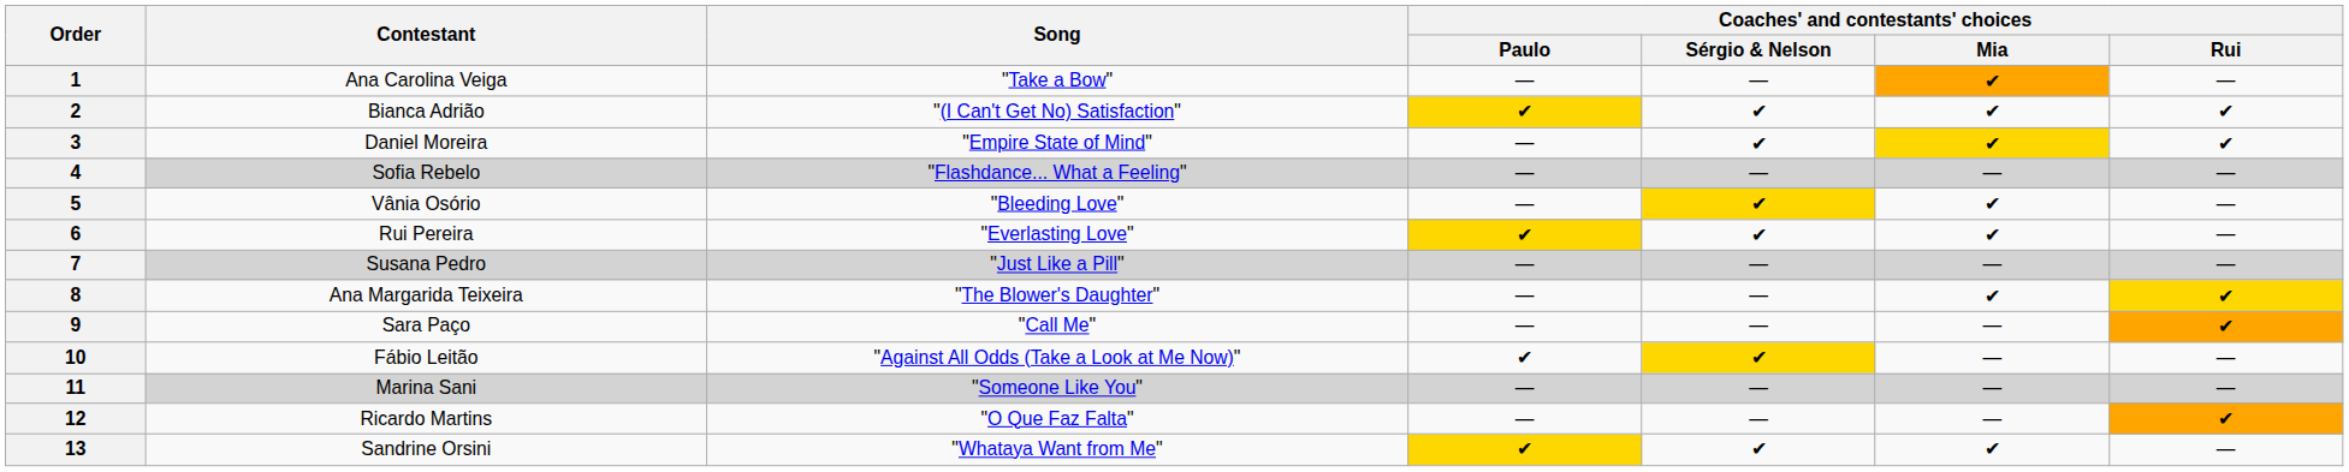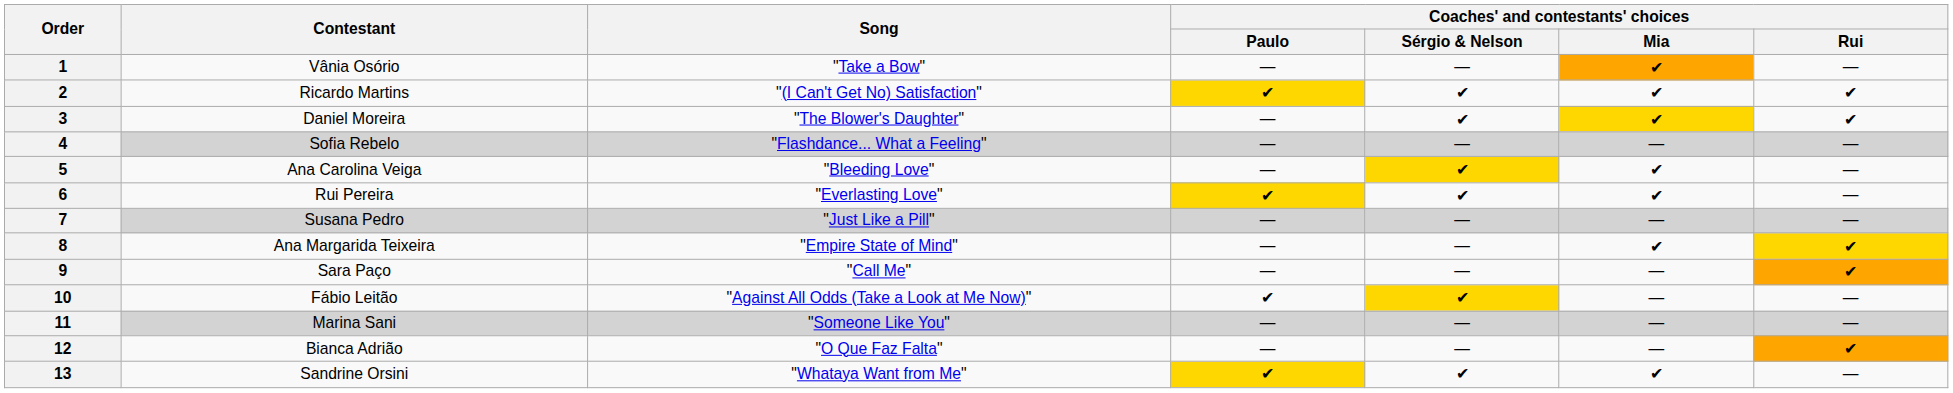 <table class="wikitable" style="text-align:center; width:100%">
 <tr>
 <th rowspan="2" width="03%">Order</th>
 <th rowspan="2" width="12%">Contestant</th>
 <th rowspan="2" width="15%">Song</th>
 <th colspan="4" width="24%">Coaches' and contestants' choices</th>
 </tr>
 <tr>
 <th width="05%">Paulo</th>
 <th width="05%">Sérgio & Nelson</th>
 <th width="05%">Mia</th>
 <th width="05%">Rui</th>
 </tr>
 <tr>
 <th>1</th>
-<td>Ana Carolina Veiga</td>
+<td>Vânia Osório</td>
 <td>"<a href='#'>Take a Bow</a>"</td>
 <td>—</td>
 <td>—</td>
 <td style="background:orange">✔</td>
 <td>—</td>
 </tr>
 <tr>
 <th>2</th>
-<td>Bianca Adrião</td>
+<td>Ricardo Martins</td>
 <td>"<a href='#'>(I Can't Get No) Satisfaction</a>"</td>
 <td style="background:gold">✔</td>
 <td>✔</td>
 <td>✔</td>
 <td>✔</td>
 </tr>
 <tr>
 <th>3</th>
 <td>Daniel Moreira</td>
-<td>"<a href='#'>Empire State of Mind</a>"</td>
+<td>"<a href='#'>The Blower's Daughter</a>"</td>
 <td>—</td>
 <td>✔</td>
 <td style="background:gold">✔</td>
 <td>✔</td>
 </tr>
 <tr style="background:lightgrey">
 <th>4</th>
 <td>Sofia Rebelo</td>
 <td>"<a href='#'>Flashdance... What a Feeling</a>"</td>
 <td>—</td>
 <td>—</td>
 <td>—</td>
 <td>—</td>
 </tr>
 <tr>
 <th>5</th>
-<td>Vânia Osório</td>
+<td>Ana Carolina Veiga</td>
 <td>"<a href='#'>Bleeding Love</a>"</td>
 <td>—</td>
 <td style="background:gold">✔</td>
 <td>✔</td>
 <td>—</td>
 </tr>
 <tr>
 <th>6</th>
 <td>Rui Pereira</td>
 <td>"<a href='#'>Everlasting Love</a>"</td>
 <td style="background:gold">✔</td>
 <td>✔</td>
 <td>✔</td>
 <td>—</td>
 </tr>
 <tr style="background:lightgrey">
 <th>7</th>
 <td>Susana Pedro</td>
 <td>"<a href='#'>Just Like a Pill</a>"</td>
 <td>—</td>
 <td>—</td>
 <td>—</td>
 <td>—</td>
 </tr>
 <tr>
 <th>8</th>
 <td>Ana Margarida Teixeira</td>
-<td>"<a href='#'>The Blower's Daughter</a>"</td>
+<td>"<a href='#'>Empire State of Mind</a>"</td>
 <td>—</td>
 <td>—</td>
 <td>✔</td>
 <td style="background:gold">✔</td>
 </tr>
 <tr>
 <th>9</th>
 <td>Sara Paço</td>
 <td>"<a href='#'>Call Me</a>"</td>
 <td>—</td>
 <td>—</td>
 <td>—</td>
 <td style="background:orange">✔</td>
 </tr>
 <tr>
 <th>10</th>
 <td>Fábio Leitão</td>
 <td>"<a href='#'>Against All Odds (Take a Look at Me Now)</a>"</td>
 <td>✔</td>
 <td style="background:gold">✔</td>
 <td>—</td>
 <td>—</td>
 </tr>
 <tr style="background:lightgrey">
 <th>11</th>
 <td>Marina Sani</td>
 <td>"<a href='#'>Someone Like You</a>"</td>
 <td>—</td>
 <td>—</td>
 <td>—</td>
 <td>—</td>
 </tr>
 <tr>
 <th>12</th>
-<td>Ricardo Martins</td>
+<td>Bianca Adrião</td>
 <td>"<a href='#'>O Que Faz Falta</a>"</td>
 <td>—</td>
 <td>—</td>
 <td>—</td>
 <td style="background:orange">✔</td>
 </tr>
 <tr>
 <th>13</th>
 <td>Sandrine Orsini</td>
 <td>"<a href='#'>Whataya Want from Me</a>"</td>
 <td style="background:gold">✔</td>
 <td>✔</td>
 <td>✔</td>
 <td>—</td>
 </tr>
 </table>
